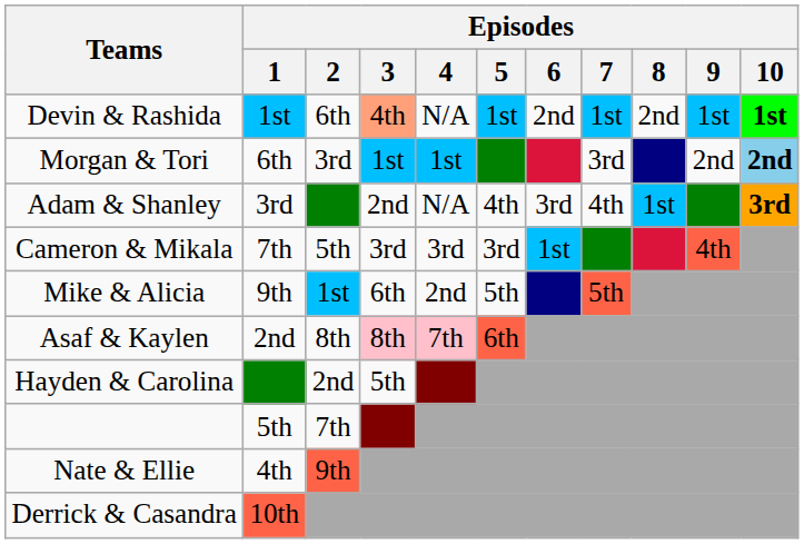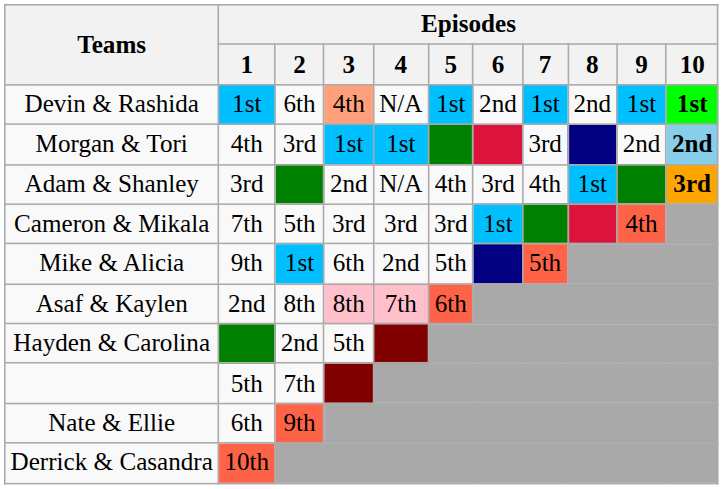 <table class="wikitable" style="text-align:center">
 <tr>
 <th rowspan=2>Teams</th>
 <th colspan=11>Episodes</th>
 </tr>
 <tr>
 <th>1</th>
 <th>2</th>
 <th>3</th>
 <th>4</th>
 <th>5</th>
 <th>6</th>
 <th>7</th>
 <th>8</th>
 <th>9</th>
 <th>10</th>
 </tr>
 <tr>
 <td>Devin & Rashida</td>
 <td bgcolor="deepskyblue">1st</td>
 <td>6th</td>
 <td style="background: lightsalmon;">4th</td>
 <td>N/A</td>
 <td bgcolor="deepskyblue">1st</td>
 <td>2nd</td>
 <td bgcolor="deepskyblue">1st</td>
 <td>2nd</td>
 <td bgcolor="deepskyblue">1st</td>
 <td bgcolor="lime"><strong>1st</strong></td>
 </tr>
 <tr>
 <td>Morgan & Tori</td>
-<td>6th</td>
+<td>4th</td>
 <td>3rd</td>
 <td bgcolor="deepskyblue">1st</td>
 <td bgcolor="deepskyblue">1st</td>
 <td bgcolor="green"></td>
 <td bgcolor="crimson"></td>
 <td>3rd</td>
 <td bgcolor="navy"></td>
 <td>2nd</td>
 <td bgcolor="skyblue"><strong>2nd</strong></td>
 </tr>
 <tr>
 <td>Adam & Shanley</td>
 <td>3rd</td>
 <td bgcolor="green"></td>
 <td>2nd</td>
 <td>N/A</td>
 <td>4th</td>
 <td>3rd</td>
 <td>4th</td>
 <td bgcolor="deepskyblue">1st</td>
 <td bgcolor="green"></td>
 <td bgcolor="orange"><strong>3rd</strong></td>
 </tr>
 <tr>
 <td>Cameron & Mikala</td>
 <td>7th</td>
 <td>5th</td>
 <td>3rd</td>
 <td>3rd</td>
 <td>3rd</td>
 <td bgcolor="deepskyblue">1st</td>
 <td bgcolor="green"></td>
 <td bgcolor="crimson"></td>
 <td bgcolor="tomato">4th</td>
 <td bgcolor="darkgrey" colspan=1></td>
 </tr>
 <tr>
 <td>Mike & Alicia</td>
 <td>9th</td>
 <td bgcolor="deepskyblue">1st</td>
 <td>6th</td>
 <td>2nd</td>
 <td>5th</td>
 <td bgcolor="navy"></td>
 <td bgcolor="tomato">5th</td>
 <td bgcolor="darkgrey" colspan=3></td>
 </tr>
 <tr>
 <td>Asaf & Kaylen</td>
 <td>2nd</td>
 <td>8th</td>
 <td bgcolor="pink">8th</td>
 <td bgcolor="pink">7th</td>
 <td bgcolor="tomato">6th</td>
 <td bgcolor="darkgrey" colspan=5></td>
 </tr>
 <tr>
 <td>Hayden & Carolina</td>
 <td bgcolor="green"></td>
 <td>2nd</td>
 <td>5th</td>
 <td bgcolor="maroon"></td>
 <td bgcolor="darkgrey" colspan=6></td>
 </tr>
 <tr>
 <td></td>
 <td>5th</td>
 <td>7th</td>
 <td bgcolor="maroon"></td>
 <td bgcolor="darkgrey" colspan=7></td>
 </tr>
 <tr>
 <td>Nate & Ellie</td>
-<td>4th</td>
+<td>6th</td>
 <td bgcolor="tomato">9th</td>
 <td bgcolor="darkgrey" colspan=8></td>
 </tr>
 <tr>
 <td>Derrick & Casandra</td>
 <td bgcolor="tomato">10th</td>
 <td bgcolor="darkgrey" colspan=9></td>
 </tr>
 </table>
